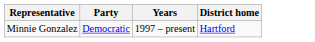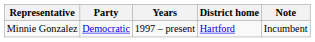 <table class=wikitable>
 <tr valign=bottom>
 <th>Representative</th>
 <th>Party</th>
 <th>Years</th>
 <th>District home</th>
+<th>Note</th>
 </tr>
 <tr>
 <td>Minnie Gonzalez</td>
 <td><a href='#'>Democratic</a></td>
 <td>1997 – present</td>
 <td><a href='#'>Hartford</a></td>
+<td>Incumbent</td>
 </tr>
 </table>
